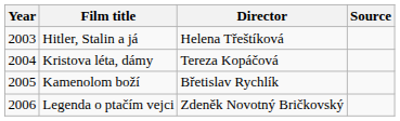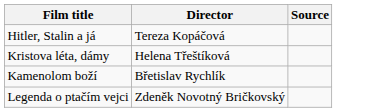 <table class="wikitable sortable">
 <tr>
-<th>Year</th>
 <th>Film title</th>
 <th>Director</th>
 <th>Source</th>
 </tr>
 <tr>
-<td>2003</td>
 <td>Hitler, Stalin a já</td>
+<td>Tereza Kopáčová</td>
+<td></td>
+</tr>
+<tr>
+<td>Kristova léta, dámy</td>
 <td>Helena Třeštíková</td>
 <td></td>
 </tr>
 <tr>
-<td>2004</td>
-<td>Kristova léta, dámy</td>
-<td>Tereza Kopáčová</td>
-<td></td>
-</tr>
-<tr>
-<td>2005</td>
 <td>Kamenolom boží</td>
 <td>Břetislav Rychlík</td>
 <td></td>
 </tr>
 <tr>
-<td>2006</td>
 <td>Legenda o ptačím vejci</td>
 <td>Zdeněk Novotný Bričkovský</td>
 <td></td>
 </tr>
 </table>
